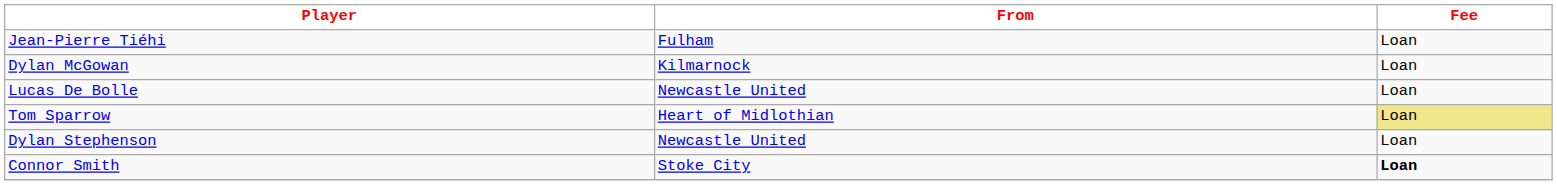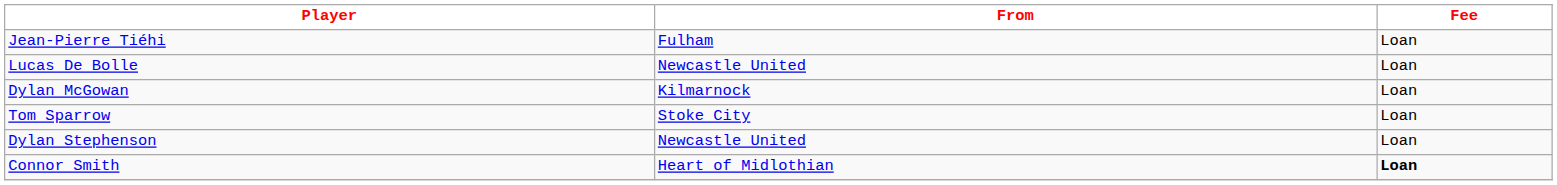 <table class="wikitable" style="text-align:left; font-size:95%;width:98%;">
 <tr>
 <th style="background:white; color:red;">Player</th>
 <th style="background:white; color:red;">From</th>
 <th style="background:white; color:red;">Fee</th>
 </tr>
 <tr>
 <td> <a href='#'>Jean-Pierre Tiéhi</a></td>
 <td> <a href='#'>Fulham</a></td>
 <td>Loan</td>
 </tr>
 <tr>
+<td> <a href='#'>Lucas De Bolle</a></td>
+<td> <a href='#'>Newcastle United</a></td>
+<td>Loan</td>
+</tr>
+<tr>
 <td> <a href='#'>Dylan McGowan</a></td>
 <td> <a href='#'>Kilmarnock</a></td>
 <td>Loan</td>
 </tr>
 <tr>
-<td> <a href='#'>Lucas De Bolle</a></td>
-<td> <a href='#'>Newcastle United</a></td>
+<td> <a href='#'>Tom Sparrow</a></td>
+<td> <a href='#'>Stoke City</a></td>
 <td>Loan</td>
-</tr>
-<tr>
-<td> <a href='#'>Tom Sparrow</a></td>
-<td> <a href='#'>Heart of Midlothian</a></td>
-<td style="background: khaki;">Loan</td>
 </tr>
 <tr>
 <td> <a href='#'>Dylan Stephenson</a></td>
 <td> <a href='#'>Newcastle United</a></td>
 <td>Loan</td>
 </tr>
 <tr>
 <td> <a href='#'>Connor Smith</a></td>
-<td> <a href='#'>Stoke City</a></td>
+<td> <a href='#'>Heart of Midlothian</a></td>
 <td><strong>Loan</strong></td>
 </tr>
 <tr>
 </tr>
 </table>
